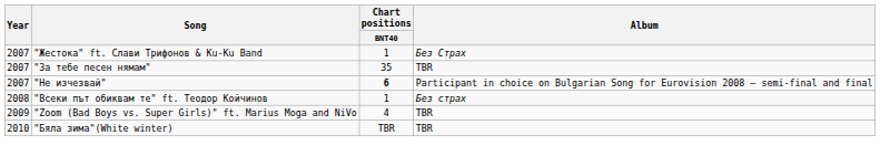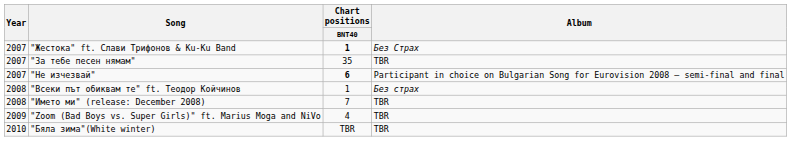 <table class="wikitable">
 <tr>
 <th rowspan="2">Year</th>
 <th rowspan="2">Song</th>
 <th colspan="1">Chart positions</th>
 <th rowspan="2">Album</th>
 </tr>
 <tr>
 <th width="40"><small>BNT40</small></th>
 </tr>
 <tr>
 <td align="center">2007</td>
 <td align="left">"Жестока" ft. Слави Трифонов & Ku-Ku Band</td>
-<td align="center">1</td>
+<td align="center"><strong>1</strong></td>
 <td align="left"><em>Без Страх</em></td>
 </tr>
 <tr>
 <td align="center">2007</td>
 <td align="left">"За тебе песен нямам"</td>
 <td align="center">35</td>
 <td align="left">TBR</td>
 </tr>
 <tr>
 <td align="center">2007</td>
 <td align="left">"Не изчезвай"</td>
 <td align="center"><strong>6</strong></td>
 <td align="left">Participant in choice on Bulgarian Song for Eurovision 2008 – semi-final and final</td>
 </tr>
 <tr>
 <td align="center">2008</td>
 <td align="left">"Всеки път обиквам те" ft. Теодор Койчинов</td>
 <td align="center">1</td>
 <td align="left"><em>Без страх</em></td>
 </tr>
 <tr>
+<td align="center">2008</td>
+<td align="left">"Името ми" (release: December 2008)</td>
+<td align="center">7</td>
+<td align="left">TBR</td>
+</tr>
+<tr>
 <td align="center">2009</td>
 <td align="left">"Zoom (Bad Boys vs. Super Girls)" ft. Marius Moga and NiVo</td>
 <td align="center">4</td>
 <td align="left">TBR</td>
 </tr>
 <tr>
 <td align="center">2010</td>
 <td align="left">"Бяла зима"(White winter)</td>
 <td align="center">TBR</td>
 <td align="left">TBR</td>
 </tr>
 </table>
